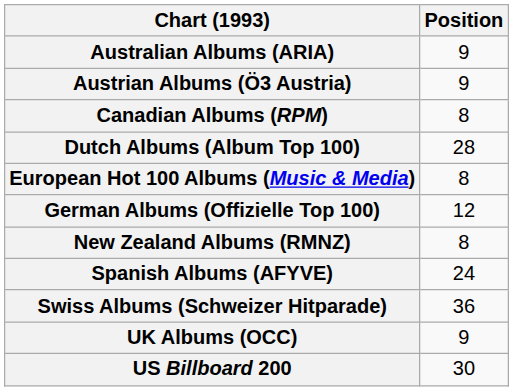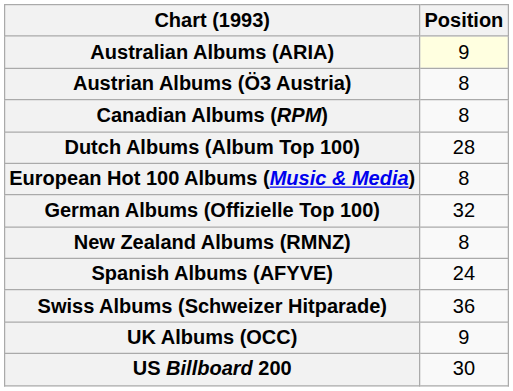 <table class="wikitable plainrowheaders" style="text-align:center;">
 <tr>
 <th>Chart (1993)</th>
 <th>Position</th>
 </tr>
 <tr>
 <th scope="row">Australian Albums (ARIA)</th>
-<td>9</td>
+<td style="background: lightyellow;">9</td>
 </tr>
 <tr>
 <th scope="row">Austrian Albums (Ö3 Austria)</th>
-<td>9</td>
+<td>8</td>
 </tr>
 <tr>
 <th scope="row">Canadian Albums (<em>RPM</em>)</th>
 <td>8</td>
 </tr>
 <tr>
 <th scope="row">Dutch Albums (Album Top 100)</th>
 <td>28</td>
 </tr>
 <tr>
 <th scope="row">European Hot 100 Albums (<em><a href='#'>Music & Media</a></em>)</th>
 <td>8</td>
 </tr>
 <tr>
 <th scope="row">German Albums (Offizielle Top 100)</th>
-<td>12</td>
+<td>32</td>
 </tr>
 <tr>
 <th scope="row">New Zealand Albums (RMNZ)</th>
 <td>8</td>
 </tr>
 <tr>
 <th scope="row">Spanish Albums (AFYVE)</th>
 <td>24</td>
 </tr>
 <tr>
 <th scope="row">Swiss Albums (Schweizer Hitparade)</th>
 <td>36</td>
 </tr>
 <tr>
 <th scope="row">UK Albums (OCC)</th>
 <td>9</td>
 </tr>
 <tr>
 <th scope="row">US <em>Billboard</em> 200</th>
 <td>30</td>
 </tr>
 </table>
